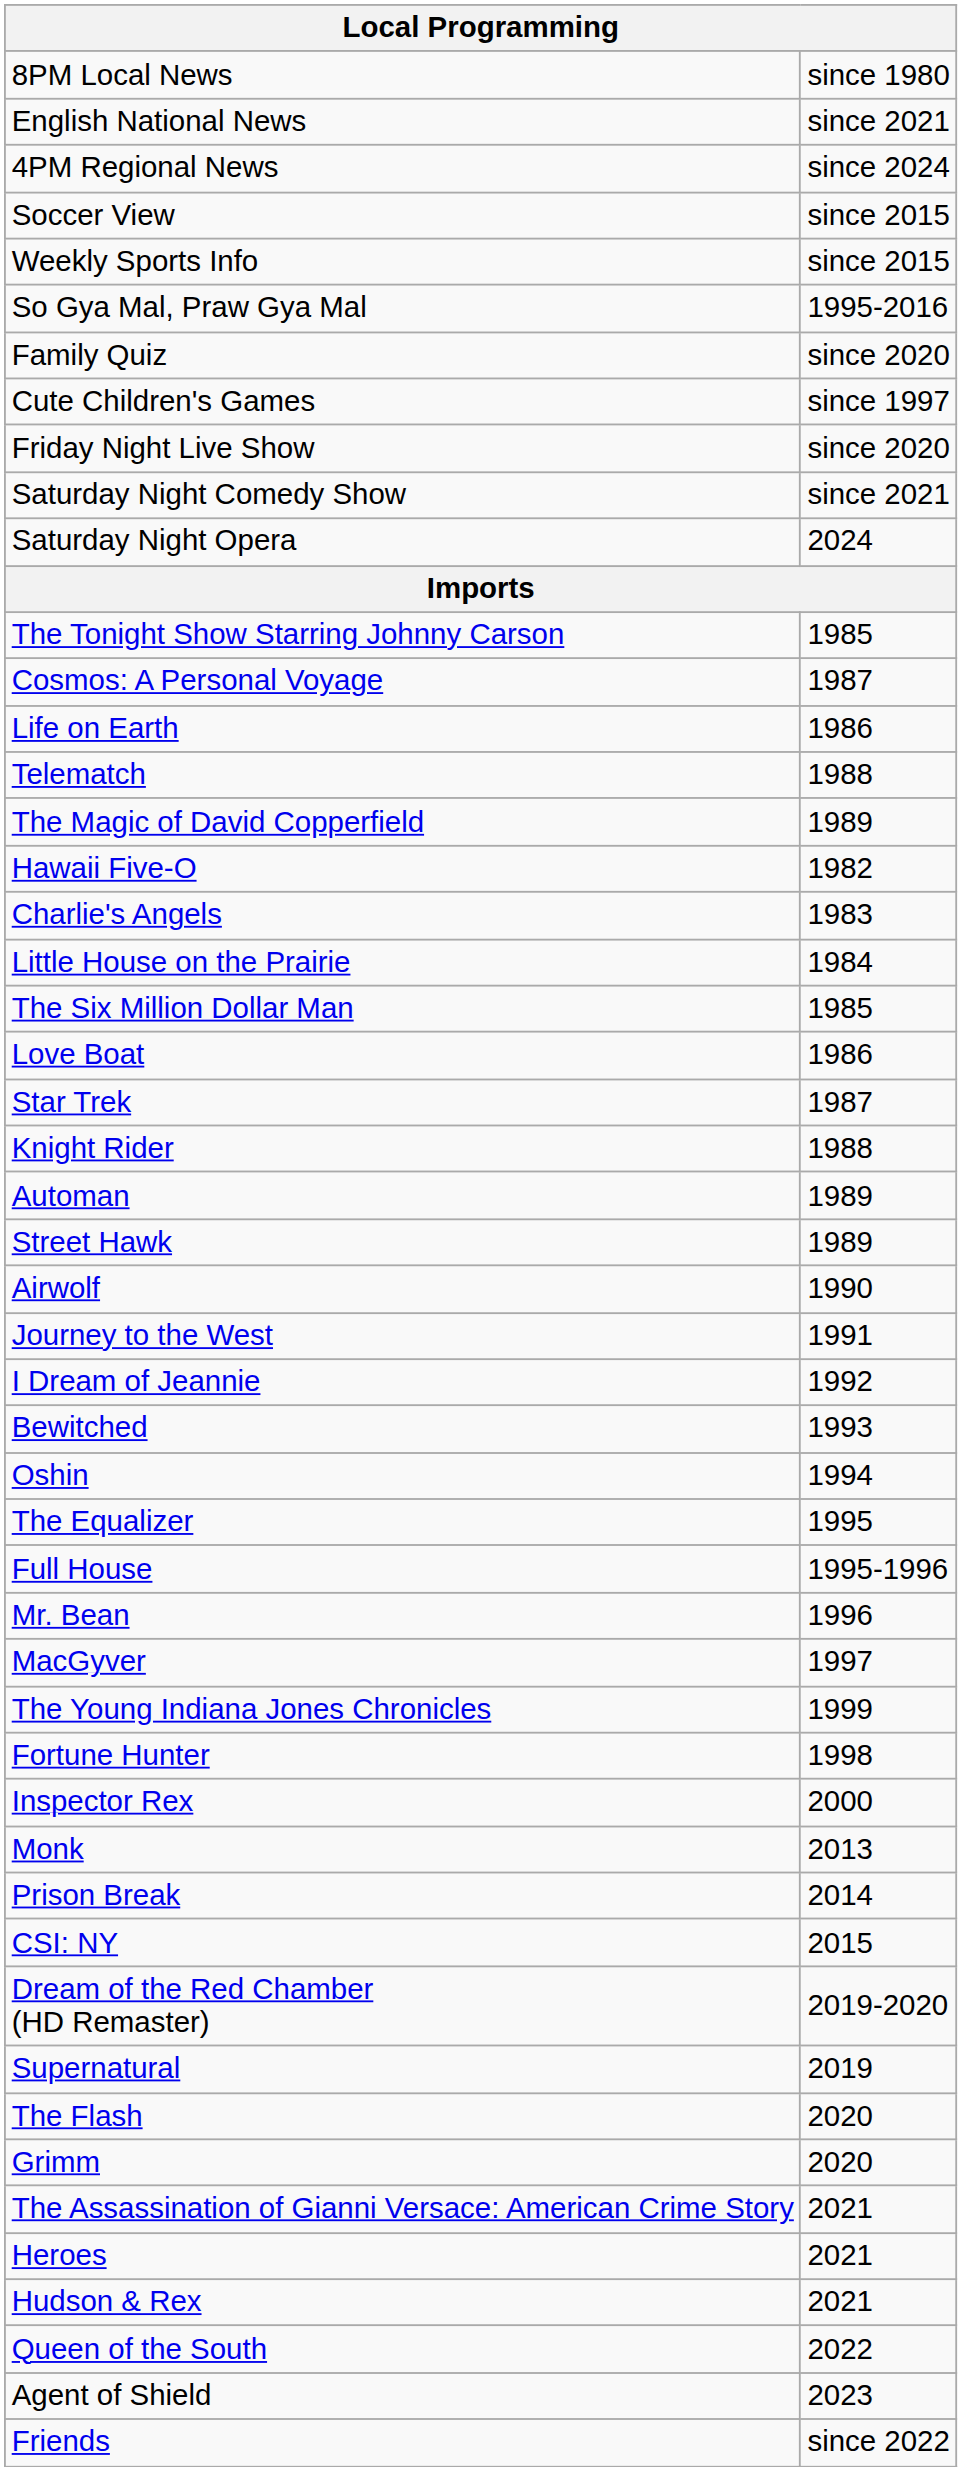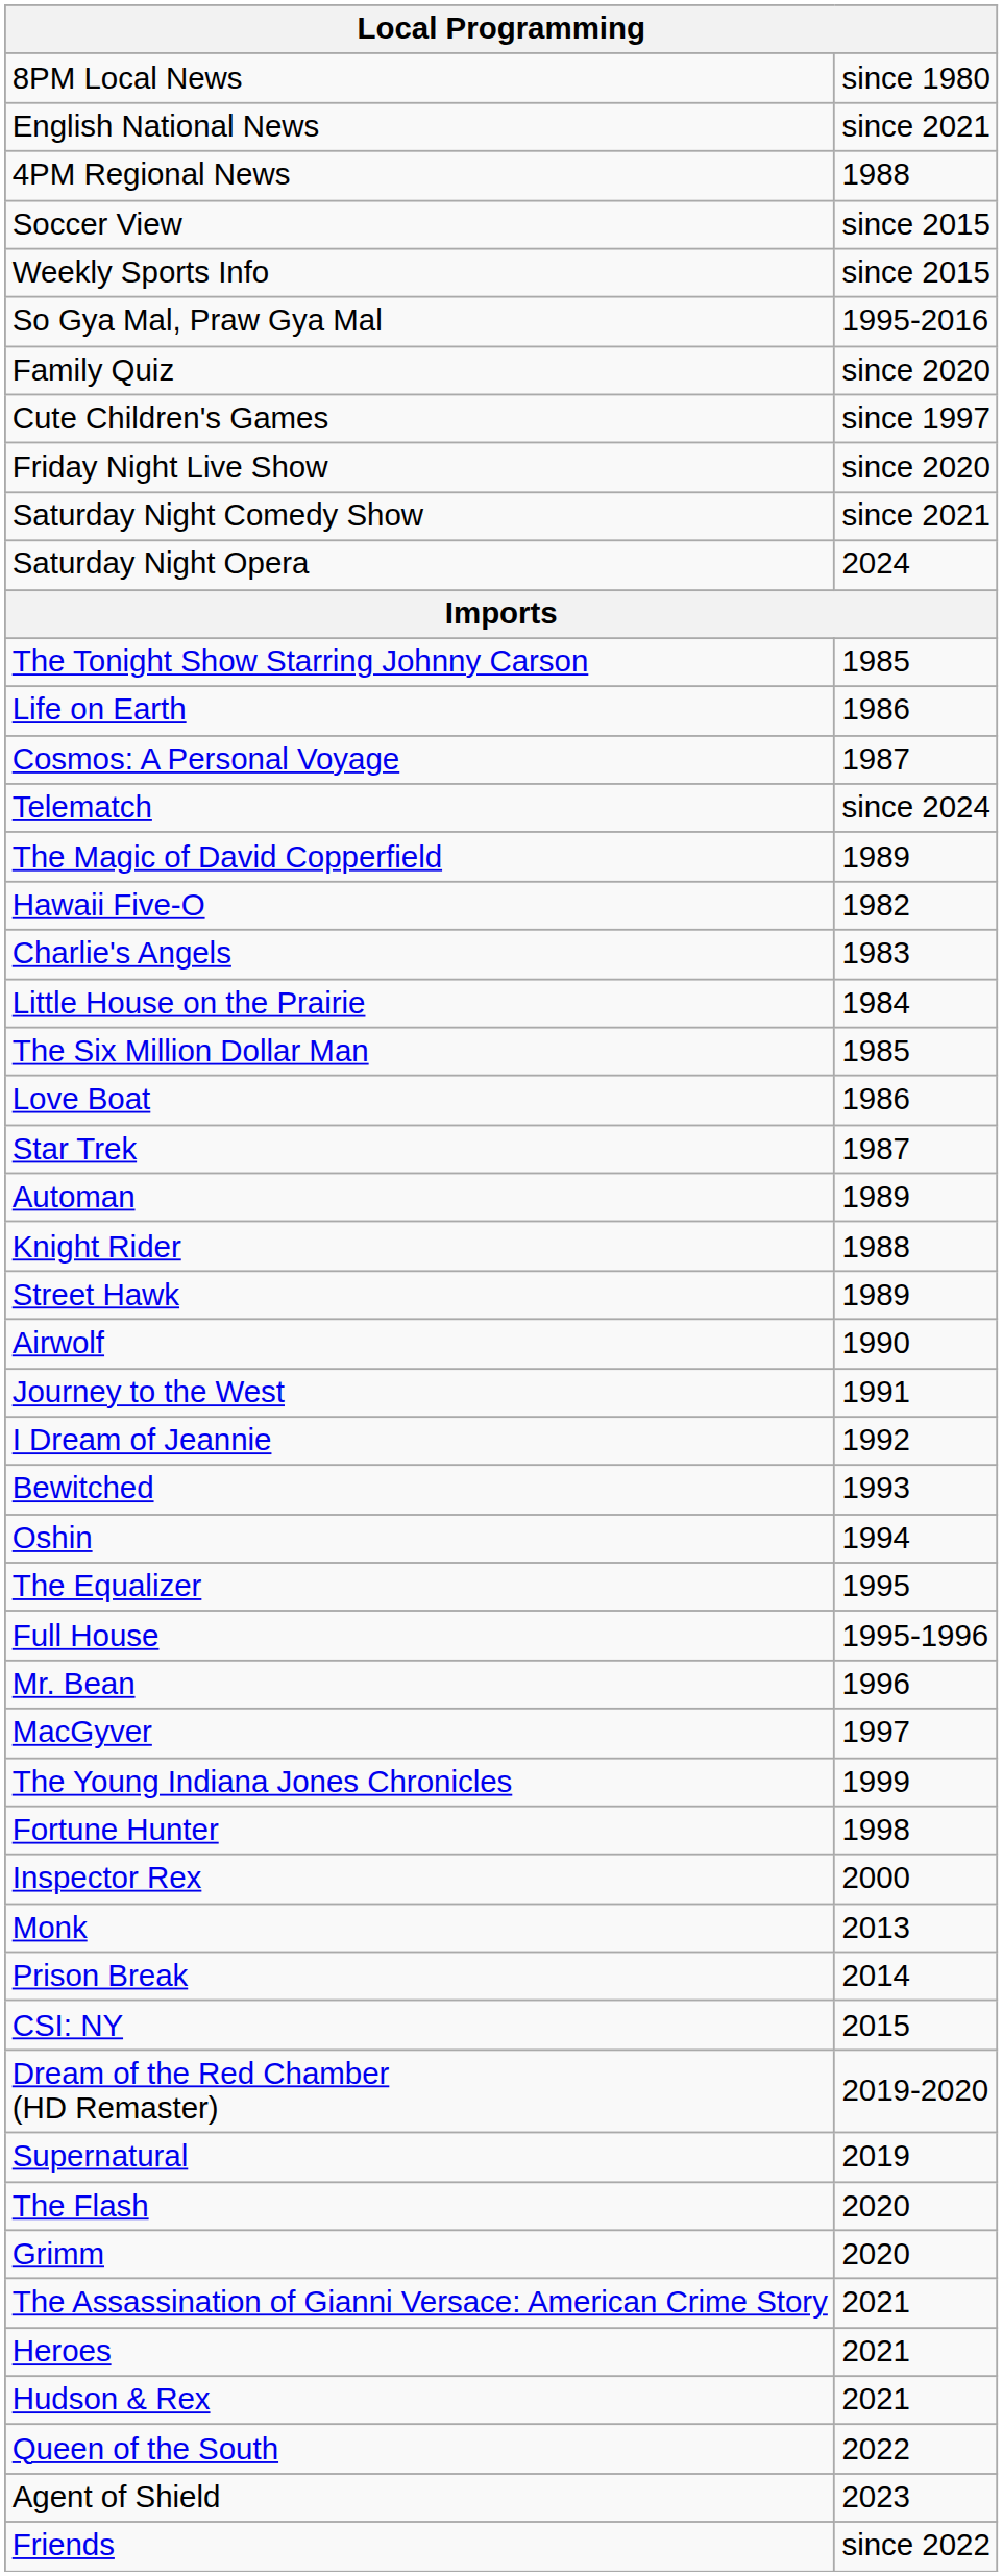 <table class="wikitable">
 <tr>
 <th colspan=2>Local Programming</th>
 </tr>
 <tr>
 <td>8PM Local News</td>
 <td>since 1980</td>
 </tr>
 <tr>
 <td>English National News</td>
 <td>since 2021</td>
 </tr>
 <tr>
 <td>4PM Regional News</td>
-<td>since 2024</td>
+<td>1988</td>
 </tr>
 <tr>
 <td>Soccer View</td>
 <td>since 2015</td>
 </tr>
 <tr>
 <td>Weekly Sports Info</td>
 <td>since 2015</td>
 </tr>
 <tr>
 <td>So Gya Mal, Praw Gya Mal</td>
 <td>1995-2016</td>
 </tr>
 <tr>
 <td>Family Quiz</td>
 <td>since 2020</td>
 </tr>
 <tr>
 <td>Cute Children's Games</td>
 <td>since 1997</td>
 </tr>
 <tr>
 <td>Friday Night Live Show</td>
 <td>since 2020</td>
 </tr>
 <tr>
 <td>Saturday Night Comedy Show</td>
 <td>since 2021</td>
 </tr>
 <tr>
 <td>Saturday Night Opera</td>
 <td>2024</td>
 </tr>
 <tr>
 <th colspan=2b>Imports</th>
 </tr>
 <tr>
 <td><a href='#'>The Tonight Show Starring Johnny Carson</a></td>
 <td>1985</td>
 </tr>
 <tr>
+<td><a href='#'>Life on Earth</a></td>
+<td>1986</td>
+</tr>
+<tr>
 <td><a href='#'>Cosmos: A Personal Voyage</a></td>
 <td>1987</td>
 </tr>
 <tr>
-<td><a href='#'>Life on Earth</a></td>
-<td>1986</td>
-</tr>
-<tr>
 <td><a href='#'>Telematch</a></td>
-<td>1988</td>
+<td>since 2024</td>
 </tr>
 <tr>
 <td><a href='#'>The Magic of David Copperfield</a></td>
 <td>1989</td>
 </tr>
 <tr>
 <td><a href='#'>Hawaii Five-O</a></td>
 <td>1982</td>
 </tr>
 <tr>
 <td><a href='#'>Charlie's Angels</a></td>
 <td>1983</td>
 </tr>
 <tr>
 <td><a href='#'>Little House on the Prairie</a></td>
 <td>1984</td>
 </tr>
 <tr>
 <td><a href='#'>The Six Million Dollar Man</a></td>
 <td>1985</td>
 </tr>
 <tr>
 <td><a href='#'>Love Boat</a></td>
 <td>1986</td>
 </tr>
 <tr>
 <td><a href='#'>Star Trek</a></td>
 <td>1987</td>
 </tr>
 <tr>
+<td><a href='#'>Automan</a></td>
+<td>1989</td>
+</tr>
+<tr>
 <td><a href='#'>Knight Rider</a></td>
 <td>1988</td>
-</tr>
-<tr>
-<td><a href='#'>Automan</a></td>
-<td>1989</td>
 </tr>
 <tr>
 <td><a href='#'>Street Hawk</a></td>
 <td>1989</td>
 </tr>
 <tr>
 <td><a href='#'>Airwolf</a></td>
 <td>1990</td>
 </tr>
 <tr>
 <td><a href='#'>Journey to the West</a></td>
 <td>1991</td>
 </tr>
 <tr>
 <td><a href='#'>I Dream of Jeannie</a></td>
 <td>1992</td>
 </tr>
 <tr>
 <td><a href='#'>Bewitched</a></td>
 <td>1993</td>
 </tr>
 <tr>
 <td><a href='#'>Oshin</a></td>
 <td>1994</td>
 </tr>
 <tr>
 <td><a href='#'>The Equalizer</a></td>
 <td>1995</td>
 </tr>
 <tr>
 <td><a href='#'>Full House</a></td>
 <td>1995-1996</td>
 </tr>
 <tr>
 <td><a href='#'>Mr. Bean</a></td>
 <td>1996</td>
 </tr>
 <tr>
 <td><a href='#'>MacGyver</a></td>
 <td>1997</td>
 </tr>
 <tr>
 <td><a href='#'>The Young Indiana Jones Chronicles</a></td>
 <td>1999</td>
 </tr>
 <tr>
 <td><a href='#'>Fortune Hunter</a></td>
 <td>1998</td>
 </tr>
 <tr>
 <td><a href='#'>Inspector Rex</a></td>
 <td>2000</td>
 </tr>
 <tr>
 <td><a href='#'>Monk</a></td>
 <td>2013</td>
 </tr>
 <tr>
 <td><a href='#'>Prison Break</a></td>
 <td>2014</td>
 </tr>
 <tr>
 <td><a href='#'>CSI: NY</a></td>
 <td>2015</td>
 </tr>
 <tr>
 <td><a href='#'>Dream of the Red Chamber</a> <br> (HD Remaster)</td>
 <td>2019-2020</td>
 </tr>
 <tr>
 <td><a href='#'>Supernatural</a></td>
 <td>2019</td>
 </tr>
 <tr>
 <td><a href='#'>The Flash</a></td>
 <td>2020</td>
 </tr>
 <tr>
 <td><a href='#'>Grimm</a></td>
 <td>2020</td>
 </tr>
 <tr>
 <td><a href='#'>The Assassination of Gianni Versace: American Crime Story</a></td>
 <td>2021</td>
 </tr>
 <tr>
 <td><a href='#'>Heroes</a></td>
 <td>2021</td>
 </tr>
 <tr>
 <td><a href='#'>Hudson & Rex</a></td>
 <td>2021</td>
 </tr>
 <tr>
 <td><a href='#'>Queen of the South</a></td>
 <td>2022</td>
 </tr>
 <tr>
 <td>Agent of Shield</td>
 <td>2023</td>
 </tr>
 <tr>
 <td><a href='#'>Friends</a></td>
 <td>since 2022</td>
 </tr>
 <tr>
 </tr>
 </table>
